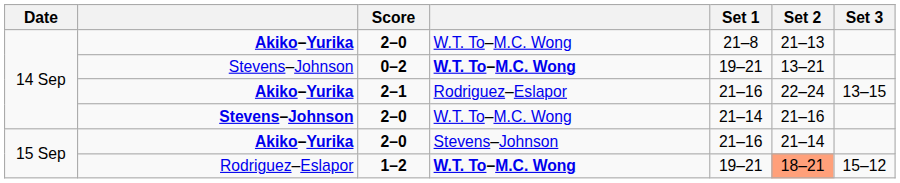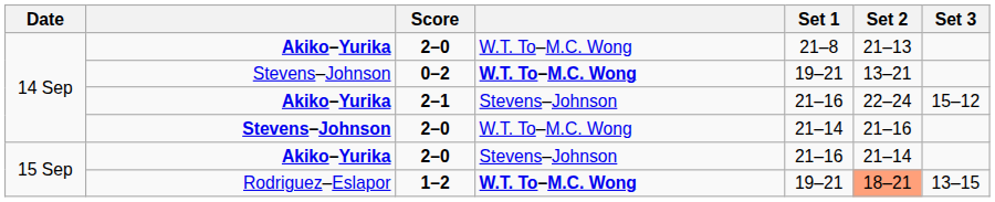 <table class="wikitable" style="text-align: center; font-size:90% ">
 <tr>
 <th width="60">Date</th>
 <th align="right" width="250"></th>
 <th width="60">Score</th>
 <th align="left" width="250"></th>
 <th width="50">Set 1</th>
 <th width="50">Set 2</th>
 <th width="50">Set 3</th>
 </tr>
 <tr>
 <td rowspan=4>14 Sep</td>
 <td align=right><strong><a href='#'>Akiko</a>–<a href='#'>Yurika</a> </strong></td>
 <td align=center><strong>2–0</strong></td>
 <td align=left> <a href='#'>W.T. To</a>–<a href='#'>M.C. Wong</a></td>
 <td>21–8</td>
 <td>21–13</td>
 <td></td>
 </tr>
 <tr>
 <td align=right><a href='#'>Stevens</a>–<a href='#'>Johnson</a> </td>
 <td align=center><strong>0–2</strong></td>
 <td align=left><strong> <a href='#'>W.T. To</a>–<a href='#'>M.C. Wong</a></strong></td>
 <td>19–21</td>
 <td>13–21</td>
 <td></td>
 </tr>
 <tr>
 <td align=right><strong><a href='#'>Akiko</a>–<a href='#'>Yurika</a> </strong></td>
 <td align=center><strong>2–1</strong></td>
-<td align=left> <a href='#'>Rodriguez</a>–<a href='#'>Eslapor</a></td>
+<td align=left> <a href='#'>Stevens</a>–<a href='#'>Johnson</a></td>
 <td>21–16</td>
 <td>22–24</td>
-<td>13–15</td>
+<td>15–12</td>
 </tr>
 <tr>
 <td align=right><strong><a href='#'>Stevens</a>–<a href='#'>Johnson</a> </strong></td>
 <td align=center><strong>2–0</strong></td>
 <td align=left> <a href='#'>W.T. To</a>–<a href='#'>M.C. Wong</a></td>
 <td>21–14</td>
 <td>21–16</td>
 <td></td>
 </tr>
 <tr>
 <td rowspan=2>15 Sep</td>
 <td align=right><strong><a href='#'>Akiko</a>–<a href='#'>Yurika</a> </strong></td>
 <td align=center><strong>2–0</strong></td>
 <td align=left> <a href='#'>Stevens</a>–<a href='#'>Johnson</a></td>
 <td>21–16</td>
 <td>21–14</td>
 <td></td>
 </tr>
 <tr>
 <td align=right><a href='#'>Rodriguez</a>–<a href='#'>Eslapor</a> </td>
 <td align=center><strong>1–2</strong></td>
 <td align=left><strong> <a href='#'>W.T. To</a>–<a href='#'>M.C. Wong</a></strong></td>
 <td>19–21</td>
 <td style="background: lightsalmon;">18–21</td>
-<td>15–12</td>
+<td>13–15</td>
 </tr>
 </table>
